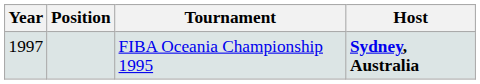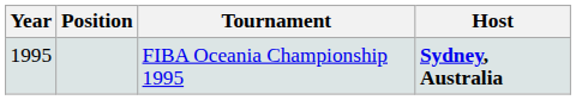 <table class="wikitable" width=70%>
 <tr>
 <th>Year</th>
 <th>Position</th>
 <th>Tournament</th>
 <th>Host</th>
 </tr>
 <tr valign="top" bgcolor="#DCE5E5">
-<td>1997</td>
+<td>1995</td>
 <td></td>
 <td><a href='#'>FIBA Oceania Championship 1995</a></td>
 <td><strong><a href='#'>Sydney</a>, Australia</strong></td>
 </tr>
 </table>
